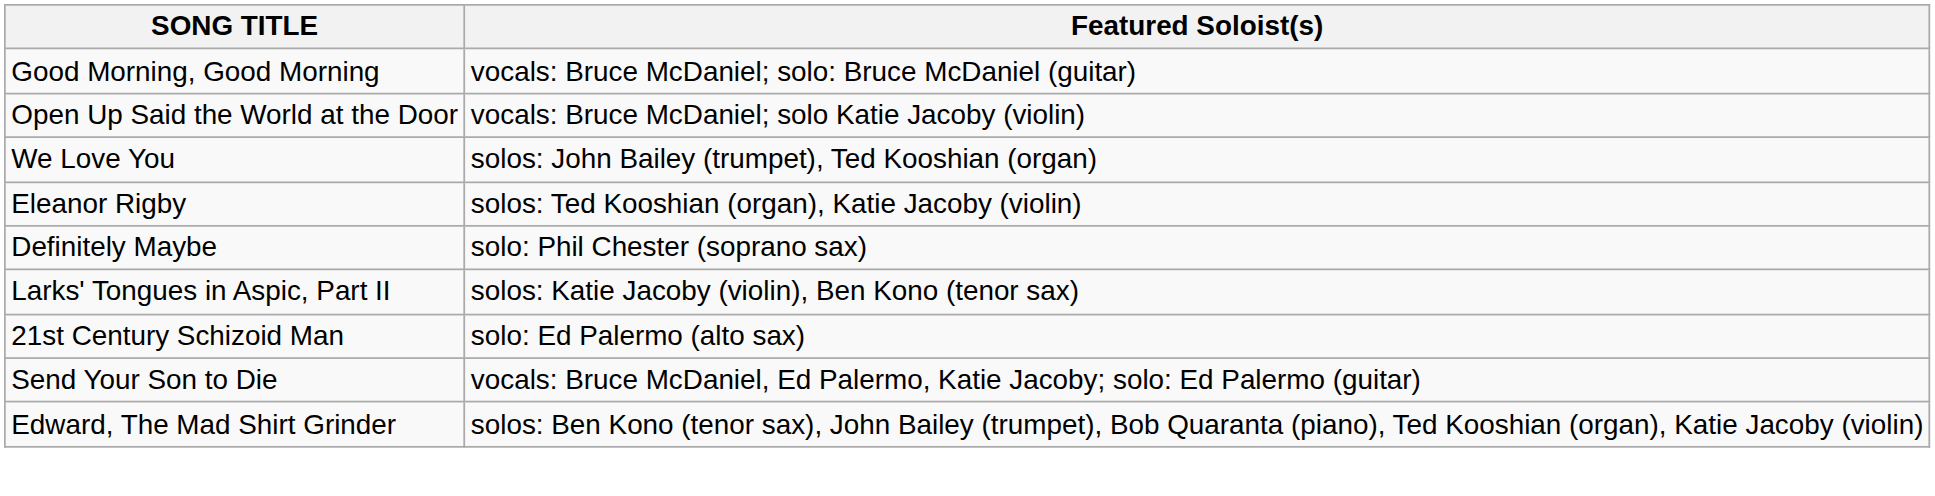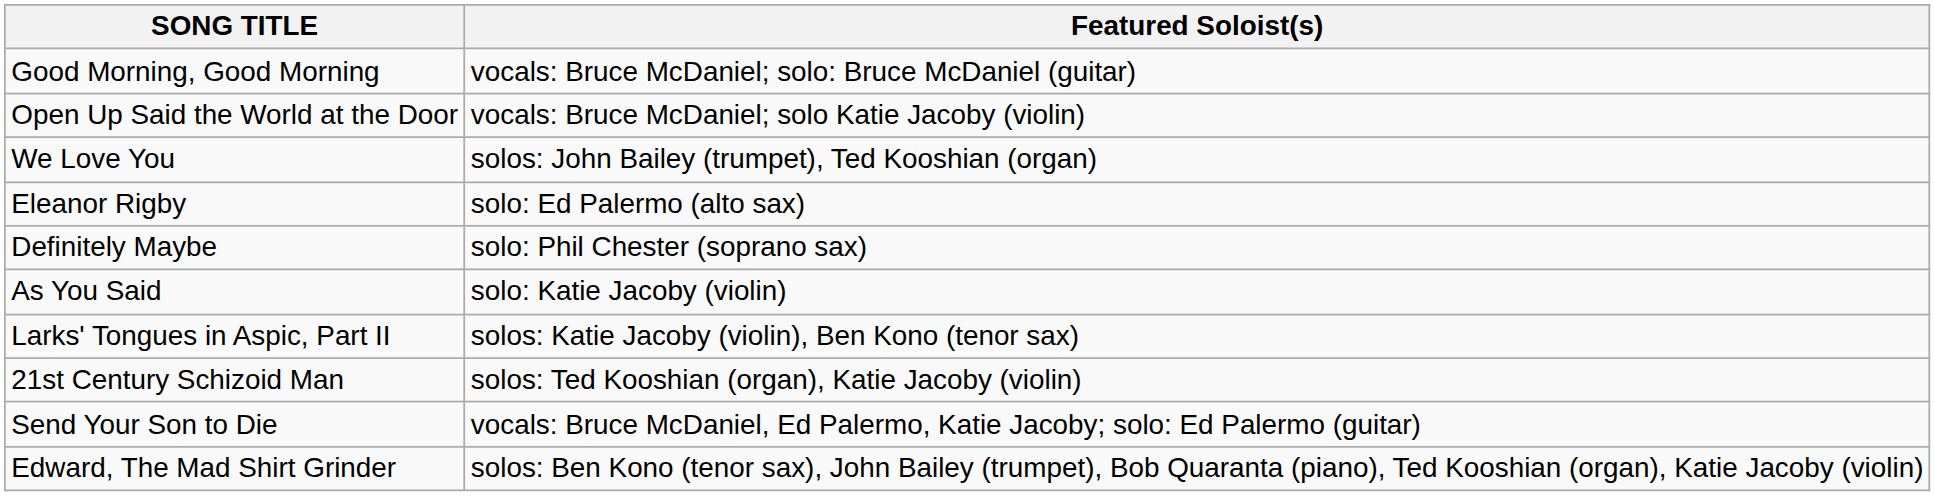 <table class="wikitable">
 <tr>
 <th>SONG TITLE</th>
 <th>Featured Soloist(s)</th>
 </tr>
 <tr>
 <td>Good Morning, Good Morning</td>
 <td>vocals: Bruce McDaniel; solo: Bruce McDaniel (guitar)</td>
 </tr>
 <tr>
 <td>Open Up Said the World at the Door</td>
 <td>vocals: Bruce McDaniel; solo Katie Jacoby (violin)</td>
 </tr>
 <tr>
 <td>We Love You</td>
 <td>solos: John Bailey (trumpet), Ted Kooshian (organ)</td>
 </tr>
 <tr>
 <td>Eleanor Rigby</td>
-<td>solos: Ted Kooshian (organ), Katie Jacoby (violin)</td>
+<td>solo: Ed Palermo (alto sax)</td>
 </tr>
 <tr>
 <td>Definitely Maybe</td>
 <td>solo: Phil Chester (soprano sax)</td>
+</tr>
+<tr>
+<td>As You Said</td>
+<td>solo: Katie Jacoby (violin)</td>
 </tr>
 <tr>
 <td>Larks' Tongues in Aspic, Part II</td>
 <td>solos: Katie Jacoby (violin), Ben Kono (tenor sax)</td>
 </tr>
 <tr>
 <td>21st Century Schizoid Man</td>
-<td>solo: Ed Palermo (alto sax)</td>
+<td>solos: Ted Kooshian (organ), Katie Jacoby (violin)</td>
 </tr>
 <tr>
 <td>Send Your Son to Die</td>
 <td>vocals: Bruce McDaniel, Ed Palermo, Katie Jacoby; solo: Ed Palermo (guitar)</td>
 </tr>
 <tr>
 <td>Edward, The Mad Shirt Grinder</td>
 <td>solos: Ben Kono (tenor sax), John Bailey (trumpet), Bob Quaranta (piano), Ted Kooshian (organ), Katie Jacoby (violin)</td>
 </tr>
 </table>
